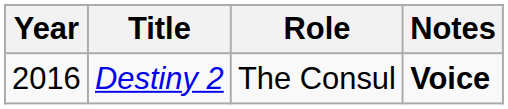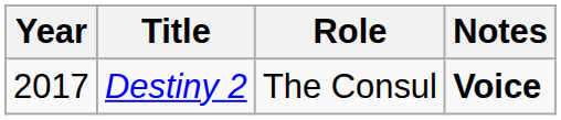 <table class="wikitable">
 <tr>
 <th>Year</th>
 <th>Title</th>
 <th>Role</th>
 <th>Notes</th>
 </tr>
 <tr>
-<td>2016</td>
+<td>2017</td>
 <td><em><a href='#'>Destiny 2</a></em></td>
 <td>The Consul</td>
 <td><strong>Voice</strong></td>
 </tr>
 </table>
